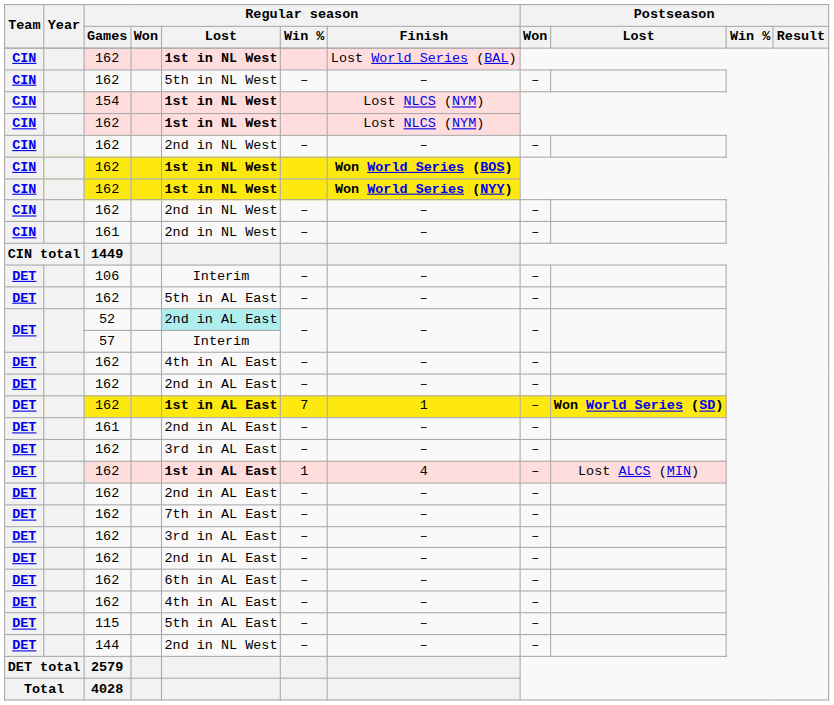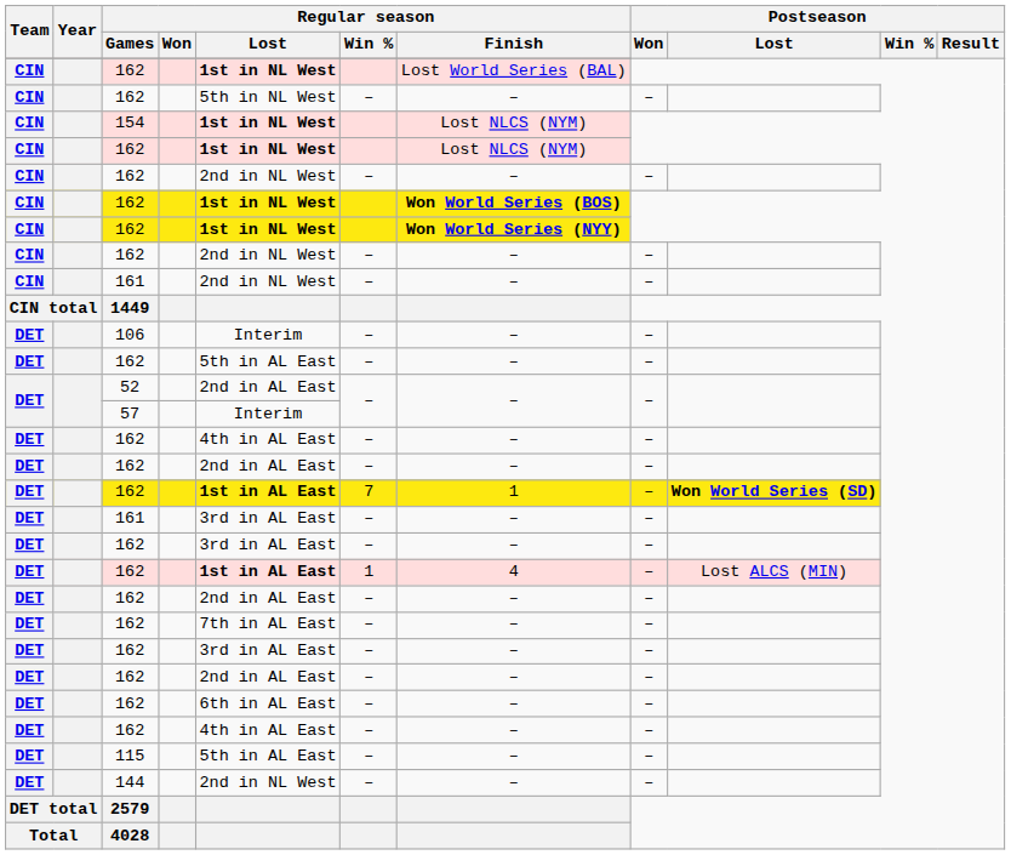 <table class="wikitable" style="font-size: 95%; text-align:center;">
 <tr>
 <th rowspan="2">Team</th>
 <th rowspan="2">Year</th>
 <th colspan="5">Regular season</th>
 <th colspan="4">Postseason</th>
 </tr>
 <tr>
 <th>Games</th>
 <th>Won</th>
 <th>Lost</th>
 <th>Win %</th>
 <th>Finish</th>
 <th>Won</th>
 <th>Lost</th>
 <th>Win %</th>
 <th>Result</th>
 </tr>
 <tr>
 </tr>
 <tr style="background:#fdd">
 <th><a href='#'>CIN</a></th>
 <th></th>
 <td>162</td>
 <td></td>
 <td><strong>1st in NL West</strong></td>
 <td></td>
 <td>Lost <a href='#'>World Series</a> (<a href='#'>BAL</a>)</td>
 </tr>
 <tr>
 <th><a href='#'>CIN</a></th>
 <th></th>
 <td>162</td>
 <td></td>
 <td>5th in NL West</td>
 <td>–</td>
 <td>–</td>
 <td>–</td>
 <td></td>
 </tr>
 <tr style="background:#fdd">
 <th><a href='#'>CIN</a></th>
 <th></th>
 <td>154</td>
 <td></td>
 <td><strong>1st in NL West</strong></td>
 <td></td>
 <td>Lost <a href='#'>NLCS</a> (<a href='#'>NYM</a>)</td>
 </tr>
 <tr style="background:#fdd">
 <th><a href='#'>CIN</a></th>
 <th></th>
 <td>162</td>
 <td></td>
 <td><strong>1st in NL West</strong></td>
 <td></td>
 <td>Lost <a href='#'>NLCS</a> (<a href='#'>NYM</a>)</td>
 </tr>
 <tr>
 <th><a href='#'>CIN</a></th>
 <th></th>
 <td>162</td>
 <td></td>
 <td>2nd in NL West</td>
 <td>–</td>
 <td>–</td>
 <td>–</td>
 <td></td>
 </tr>
 <tr style="background:#fde910">
 <th><a href='#'>CIN</a></th>
 <th></th>
 <td>162</td>
 <td></td>
 <td><strong>1st in NL West</strong></td>
 <td></td>
 <td><strong>Won <a href='#'>World Series</a> (<a href='#'>BOS</a>)</strong></td>
 </tr>
 <tr style="background:#fde910">
 <th><a href='#'>CIN</a></th>
 <th></th>
 <td>162</td>
 <td></td>
 <td><strong>1st in NL West</strong></td>
 <td></td>
 <td><strong>Won <a href='#'>World Series</a> (<a href='#'>NYY</a>)</strong></td>
 </tr>
 <tr>
 <th><a href='#'>CIN</a></th>
 <th></th>
 <td>162</td>
 <td></td>
 <td>2nd in NL West</td>
 <td>–</td>
 <td>–</td>
 <td>–</td>
 <td></td>
 </tr>
 <tr>
 <th><a href='#'>CIN</a></th>
 <th></th>
 <td>161</td>
 <td></td>
 <td>2nd in NL West</td>
 <td>–</td>
 <td>–</td>
 <td>–</td>
 <td></td>
 </tr>
 <tr>
 <th colspan="2">CIN total</th>
 <th>1449</th>
 <th></th>
 <th></th>
 <th></th>
 <th></th>
 </tr>
 <tr>
 <th><a href='#'>DET</a></th>
 <th></th>
 <td>106</td>
 <td></td>
 <td>Interim</td>
 <td>–</td>
 <td>–</td>
 <td>–</td>
 <td></td>
 </tr>
 <tr>
 <th><a href='#'>DET</a></th>
 <th></th>
 <td>162</td>
 <td></td>
 <td>5th in AL East</td>
 <td>–</td>
 <td>–</td>
 <td>–</td>
 <td></td>
 </tr>
 <tr>
 <th rowspan=2><a href='#'>DET</a></th>
 <th rowspan=2></th>
 <td>52</td>
 <td></td>
-<td style="background: paleturquoise;">2nd in AL East</td>
+<td>2nd in AL East</td>
 <td rowspan=2>–</td>
 <td rowspan=2>–</td>
 <td rowspan=2>–</td>
 <td rowspan=2></td>
 </tr>
 <tr>
 <td>57</td>
 <td></td>
 <td>Interim</td>
 </tr>
 <tr>
 <th><a href='#'>DET</a></th>
 <th></th>
 <td>162</td>
 <td></td>
 <td>4th in AL East</td>
 <td>–</td>
 <td>–</td>
 <td>–</td>
 <td></td>
 </tr>
 <tr>
 <th><a href='#'>DET</a></th>
 <th></th>
 <td>162</td>
 <td></td>
 <td>2nd in AL East</td>
 <td>–</td>
 <td>–</td>
 <td>–</td>
 <td></td>
 </tr>
 <tr style="background:#fde910">
 <th><a href='#'>DET</a></th>
 <th></th>
 <td>162</td>
 <td></td>
 <td><strong>1st in AL East</strong></td>
 <td>7</td>
 <td>1</td>
 <td>–</td>
 <td><strong>Won <a href='#'>World Series</a> (<a href='#'>SD</a>)</strong></td>
 </tr>
 <tr>
 <th><a href='#'>DET</a></th>
 <th></th>
 <td>161</td>
 <td></td>
-<td>2nd in AL East</td>
+<td>3rd in AL East</td>
 <td>–</td>
 <td>–</td>
 <td>–</td>
 <td></td>
 </tr>
 <tr>
 <th><a href='#'>DET</a></th>
 <th></th>
 <td>162</td>
 <td></td>
 <td>3rd in AL East</td>
 <td>–</td>
 <td>–</td>
 <td>–</td>
 <td></td>
 </tr>
 <tr style="background:#fdd">
 <th><a href='#'>DET</a></th>
 <th></th>
 <td>162</td>
 <td></td>
 <td><strong>1st in AL East</strong></td>
 <td>1</td>
 <td>4</td>
 <td>–</td>
 <td>Lost <a href='#'>ALCS</a> (<a href='#'>MIN</a>)</td>
 </tr>
 <tr>
 <th><a href='#'>DET</a></th>
 <th></th>
 <td>162</td>
 <td></td>
 <td>2nd in AL East</td>
 <td>–</td>
 <td>–</td>
 <td>–</td>
 <td></td>
 </tr>
 <tr>
 <th><a href='#'>DET</a></th>
 <th></th>
 <td>162</td>
 <td></td>
 <td>7th in AL East</td>
 <td>–</td>
 <td>–</td>
 <td>–</td>
 <td></td>
 </tr>
 <tr>
 <th><a href='#'>DET</a></th>
 <th></th>
 <td>162</td>
 <td></td>
 <td>3rd in AL East</td>
 <td>–</td>
 <td>–</td>
 <td>–</td>
 <td></td>
 </tr>
 <tr>
 <th><a href='#'>DET</a></th>
 <th></th>
 <td>162</td>
 <td></td>
 <td>2nd in AL East</td>
 <td>–</td>
 <td>–</td>
 <td>–</td>
 <td></td>
 </tr>
 <tr>
 <th><a href='#'>DET</a></th>
 <th></th>
 <td>162</td>
 <td></td>
 <td>6th in AL East</td>
 <td>–</td>
 <td>–</td>
 <td>–</td>
 <td></td>
 </tr>
 <tr>
 <th><a href='#'>DET</a></th>
 <th></th>
 <td>162</td>
 <td></td>
 <td>4th in AL East</td>
 <td>–</td>
 <td>–</td>
 <td>–</td>
 <td></td>
 </tr>
 <tr>
 <th><a href='#'>DET</a></th>
 <th></th>
 <td>115</td>
 <td></td>
 <td>5th in AL East</td>
 <td>–</td>
 <td>–</td>
 <td>–</td>
 <td></td>
 </tr>
 <tr>
 <th><a href='#'>DET</a></th>
 <th></th>
 <td>144</td>
 <td></td>
 <td>2nd in NL West</td>
 <td>–</td>
 <td>–</td>
 <td>–</td>
 <td></td>
 </tr>
 <tr>
 <th colspan="2">DET total</th>
 <th>2579</th>
 <th></th>
 <th></th>
 <th></th>
 <th></th>
 </tr>
 <tr>
 <th colspan="2">Total</th>
 <th>4028</th>
 <th></th>
 <th></th>
 <th></th>
 <th></th>
 </tr>
 </table>
